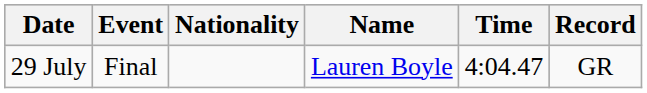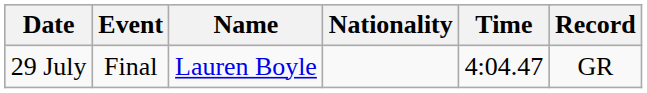 <table class=wikitable style=text-align:center>
 <tr>
 <th>Date</th>
 <th>Event</th>
+<th>Name</th>
 <th>Nationality</th>
-<th>Name</th>
 <th>Time</th>
 <th>Record</th>
 </tr>
 <tr>
 <td>29 July</td>
 <td>Final</td>
+<td align=left><a href='#'>Lauren Boyle</a></td>
 <td align=left></td>
-<td align=left><a href='#'>Lauren Boyle</a></td>
 <td>4:04.47</td>
 <td>GR</td>
 </tr>
 </table>
